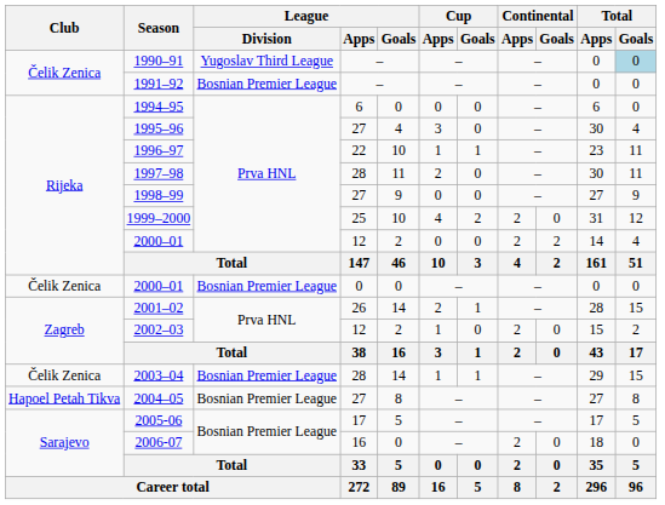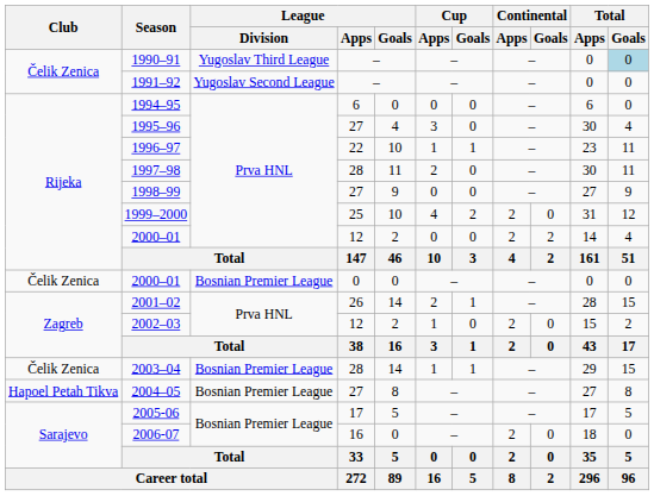 <table class="wikitable" style="text-align:center;">
 <tr>
 <th rowspan="2">Club</th>
 <th rowspan="2">Season</th>
 <th colspan="3">League</th>
 <th colspan="2">Cup</th>
 <th colspan="2">Continental</th>
 <th colspan="2">Total</th>
 </tr>
 <tr>
 <th>Division</th>
 <th>Apps</th>
 <th>Goals</th>
 <th>Apps</th>
 <th>Goals</th>
 <th>Apps</th>
 <th>Goals</th>
 <th>Apps</th>
 <th>Goals</th>
 </tr>
 <tr>
 <td rowspan="2"><a href='#'>Čelik Zenica</a></td>
 <td><a href='#'>1990–91</a></td>
 <td><a href='#'>Yugoslav Third League</a></td>
 <td colspan="2">–</td>
 <td colspan="2">–</td>
 <td colspan="2">–</td>
 <td>0</td>
 <td style="background: lightblue;">0</td>
 </tr>
 <tr>
 <td><a href='#'>1991–92</a></td>
-<td><a href='#'>Bosnian Premier League</a></td>
+<td><a href='#'>Yugoslav Second League</a></td>
 <td colspan="2">–</td>
 <td colspan="2">–</td>
 <td colspan="2">–</td>
 <td>0</td>
 <td>0</td>
 </tr>
 <tr>
 <td rowspan="8"><a href='#'>Rijeka</a></td>
 <td><a href='#'>1994–95</a></td>
 <td rowspan="7"><a href='#'>Prva HNL</a></td>
 <td>6</td>
 <td>0</td>
 <td>0</td>
 <td>0</td>
 <td colspan="2">–</td>
 <td>6</td>
 <td>0</td>
 </tr>
 <tr>
 <td><a href='#'>1995–96</a></td>
 <td>27</td>
 <td>4</td>
 <td>3</td>
 <td>0</td>
 <td colspan="2">–</td>
 <td>30</td>
 <td>4</td>
 </tr>
 <tr>
 <td><a href='#'>1996–97</a></td>
 <td>22</td>
 <td>10</td>
 <td>1</td>
 <td>1</td>
 <td colspan="2">–</td>
 <td>23</td>
 <td>11</td>
 </tr>
 <tr>
 <td><a href='#'>1997–98</a></td>
 <td>28</td>
 <td>11</td>
 <td>2</td>
 <td>0</td>
 <td colspan="2">–</td>
 <td>30</td>
 <td>11</td>
 </tr>
 <tr>
 <td><a href='#'>1998–99</a></td>
 <td>27</td>
 <td>9</td>
 <td>0</td>
 <td>0</td>
 <td colspan="2">–</td>
 <td>27</td>
 <td>9</td>
 </tr>
 <tr>
 <td><a href='#'>1999–2000</a></td>
 <td>25</td>
 <td>10</td>
 <td>4</td>
 <td>2</td>
 <td>2</td>
 <td>0</td>
 <td>31</td>
 <td>12</td>
 </tr>
 <tr>
 <td><a href='#'>2000–01</a></td>
 <td>12</td>
 <td>2</td>
 <td>0</td>
 <td>0</td>
 <td>2</td>
 <td>2</td>
 <td>14</td>
 <td>4</td>
 </tr>
 <tr>
 <th colspan="2">Total</th>
 <th>147</th>
 <th>46</th>
 <th>10</th>
 <th>3</th>
 <th>4</th>
 <th>2</th>
 <th>161</th>
 <th>51</th>
 </tr>
 <tr>
 <td>Čelik Zenica</td>
 <td><a href='#'>2000–01</a></td>
 <td><a href='#'>Bosnian Premier League</a></td>
 <td>0</td>
 <td>0</td>
 <td colspan="2">–</td>
 <td colspan="2">–</td>
 <td>0</td>
 <td>0</td>
 </tr>
 <tr>
 <td rowspan="3"><a href='#'>Zagreb</a></td>
 <td><a href='#'>2001–02</a></td>
 <td rowspan="2">Prva HNL</td>
 <td>26</td>
 <td>14</td>
 <td>2</td>
 <td>1</td>
 <td colspan="2">–</td>
 <td>28</td>
 <td>15</td>
 </tr>
 <tr>
 <td><a href='#'>2002–03</a></td>
 <td>12</td>
 <td>2</td>
 <td>1</td>
 <td>0</td>
 <td>2</td>
 <td>0</td>
 <td>15</td>
 <td>2</td>
 </tr>
 <tr>
 <th colspan="2">Total</th>
 <th>38</th>
 <th>16</th>
 <th>3</th>
 <th>1</th>
 <th>2</th>
 <th>0</th>
 <th>43</th>
 <th>17</th>
 </tr>
 <tr>
 <td>Čelik Zenica</td>
 <td><a href='#'>2003–04</a></td>
 <td><a href='#'>Bosnian Premier League</a></td>
 <td>28</td>
 <td>14</td>
 <td>1</td>
 <td>1</td>
 <td colspan="2">–</td>
 <td>29</td>
 <td>15</td>
 </tr>
 <tr>
 <td><a href='#'>Hapoel Petah Tikva</a></td>
 <td><a href='#'>2004–05</a></td>
 <td>Bosnian Premier League</td>
 <td>27</td>
 <td>8</td>
 <td colspan="2">–</td>
 <td colspan="2">–</td>
 <td>27</td>
 <td>8</td>
 </tr>
 <tr>
 <td rowspan="3"><a href='#'>Sarajevo</a></td>
 <td><a href='#'>2005-06</a></td>
 <td rowspan="2">Bosnian Premier League</td>
 <td>17</td>
 <td>5</td>
 <td colspan="2">–</td>
 <td colspan="2">–</td>
 <td>17</td>
 <td>5</td>
 </tr>
 <tr>
 <td><a href='#'>2006-07</a></td>
 <td>16</td>
 <td>0</td>
 <td colspan="2">–</td>
 <td>2</td>
 <td>0</td>
 <td>18</td>
 <td>0</td>
 </tr>
 <tr>
 <th colspan="2">Total</th>
 <th>33</th>
 <th>5</th>
 <th>0</th>
 <th>0</th>
 <th>2</th>
 <th>0</th>
 <th>35</th>
 <th>5</th>
 </tr>
 <tr>
 <th colspan="3">Career total</th>
 <th>272</th>
 <th>89</th>
 <th>16</th>
 <th>5</th>
 <th>8</th>
 <th>2</th>
 <th>296</th>
 <th>96</th>
 </tr>
 </table>
